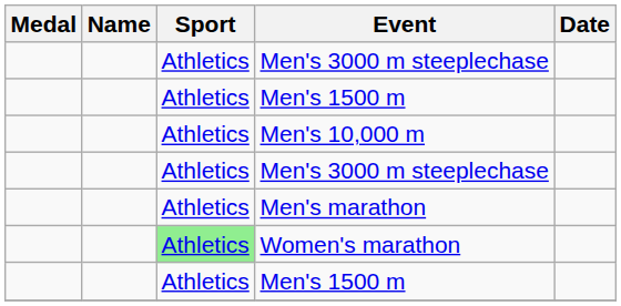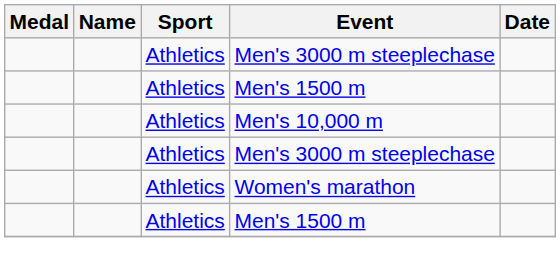 <table class="wikitable sortable" style="font-size: 95%">
 <tr>
 <th>Medal</th>
 <th>Name</th>
 <th>Sport</th>
 <th>Event</th>
 <th>Date</th>
 </tr>
 <tr>
 <td></td>
 <td></td>
 <td><a href='#'>Athletics</a></td>
 <td><a href='#'>Men's 3000 m steeplechase</a></td>
 <td></td>
 </tr>
 <tr>
 <td></td>
 <td></td>
 <td><a href='#'>Athletics</a></td>
 <td><a href='#'>Men's 1500 m</a></td>
 <td></td>
 </tr>
 <tr>
 <td></td>
 <td></td>
 <td><a href='#'>Athletics</a></td>
 <td><a href='#'>Men's 10,000 m</a></td>
 <td></td>
 </tr>
 <tr>
 <td></td>
 <td></td>
 <td><a href='#'>Athletics</a></td>
 <td><a href='#'>Men's 3000 m steeplechase</a></td>
 <td></td>
 </tr>
 <tr>
 <td></td>
 <td></td>
 <td><a href='#'>Athletics</a></td>
-<td><a href='#'>Men's marathon</a></td>
-<td></td>
-</tr>
-<tr>
-<td></td>
-<td></td>
-<td style="background: lightgreen;"><a href='#'>Athletics</a></td>
 <td><a href='#'>Women's marathon</a></td>
 <td></td>
 </tr>
 <tr>
 <td></td>
 <td></td>
 <td><a href='#'>Athletics</a></td>
 <td><a href='#'>Men's 1500 m</a></td>
 <td></td>
 </tr>
 <tr>
 </tr>
 </table>
